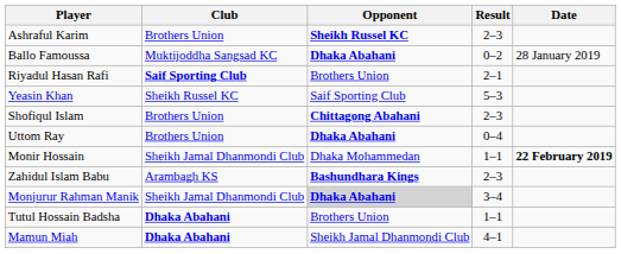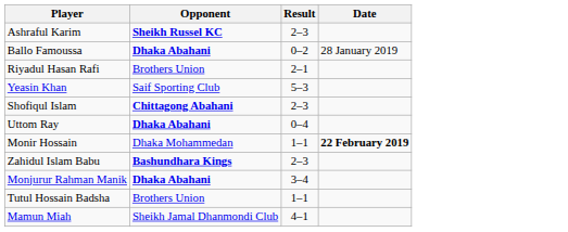 <table class="wikitable">
 <tr>
 <th>Player</th>
-<th>Club</th>
 <th>Opponent</th>
 <th style="text-align:center">Result</th>
 <th>Date</th>
 </tr>
 <tr>
 <td> Ashraful Karim</td>
-<td><a href='#'>Brothers Union</a></td>
 <td><strong><a href='#'>Sheikh Russel KC</a></strong></td>
 <td align="center">2–3</td>
 <td></td>
 </tr>
 <tr>
 <td> Ballo Famoussa</td>
-<td><a href='#'>Muktijoddha Sangsad KC</a></td>
 <td><strong><a href='#'>Dhaka Abahani</a></strong></td>
 <td align="center">0–2</td>
 <td>28 January 2019</td>
 </tr>
 <tr>
 <td> Riyadul Hasan Rafi</td>
-<td><strong><a href='#'>Saif Sporting Club</a></strong></td>
 <td><a href='#'>Brothers Union</a></td>
 <td align="center">2–1</td>
 <td></td>
 </tr>
 <tr>
 <td> <a href='#'>Yeasin Khan</a></td>
-<td><a href='#'>Sheikh Russel KC</a></td>
 <td><a href='#'>Saif Sporting Club</a></td>
 <td align="center">5–3</td>
 <td></td>
 </tr>
 <tr>
 <td> Shofiqul Islam</td>
-<td><a href='#'>Brothers Union</a></td>
 <td><strong><a href='#'>Chittagong Abahani</a></strong></td>
 <td align="center">2–3</td>
 <td></td>
 </tr>
 <tr>
 <td> Uttom Ray</td>
-<td><a href='#'>Brothers Union</a></td>
 <td><strong><a href='#'>Dhaka Abahani</a></strong></td>
 <td align="center">0–4</td>
 <td></td>
 </tr>
 <tr>
 <td> Monir Hossain</td>
-<td><a href='#'>Sheikh Jamal Dhanmondi Club</a></td>
 <td><a href='#'>Dhaka Mohammedan</a></td>
 <td align="center">1–1</td>
 <td><strong>22 February 2019</strong></td>
 </tr>
 <tr>
 <td> Zahidul Islam Babu</td>
-<td><a href='#'>Arambagh KS</a></td>
 <td><strong><a href='#'>Bashundhara Kings</a></strong></td>
 <td align="center">2–3</td>
 <td></td>
 </tr>
 <tr>
 <td> <a href='#'>Monjurur Rahman Manik</a></td>
-<td><a href='#'>Sheikh Jamal Dhanmondi Club</a></td>
-<td style="background: lightgrey;"><strong><a href='#'>Dhaka Abahani</a></strong></td>
+<td><strong><a href='#'>Dhaka Abahani</a></strong></td>
 <td align="center">3–4</td>
 <td></td>
 </tr>
 <tr>
 <td> Tutul Hossain Badsha</td>
-<td><strong><a href='#'>Dhaka Abahani</a></strong></td>
 <td><a href='#'>Brothers Union</a></td>
 <td align="center">1–1</td>
 <td></td>
 </tr>
 <tr>
 <td> <a href='#'>Mamun Miah</a></td>
-<td><strong><a href='#'>Dhaka Abahani</a></strong></td>
 <td><a href='#'>Sheikh Jamal Dhanmondi Club</a></td>
 <td align="center">4–1</td>
 <td></td>
 </tr>
 </table>
